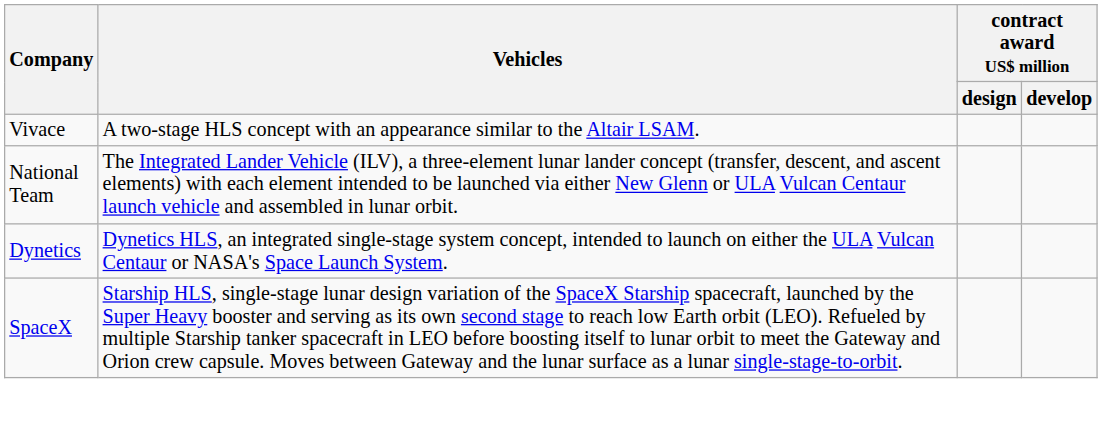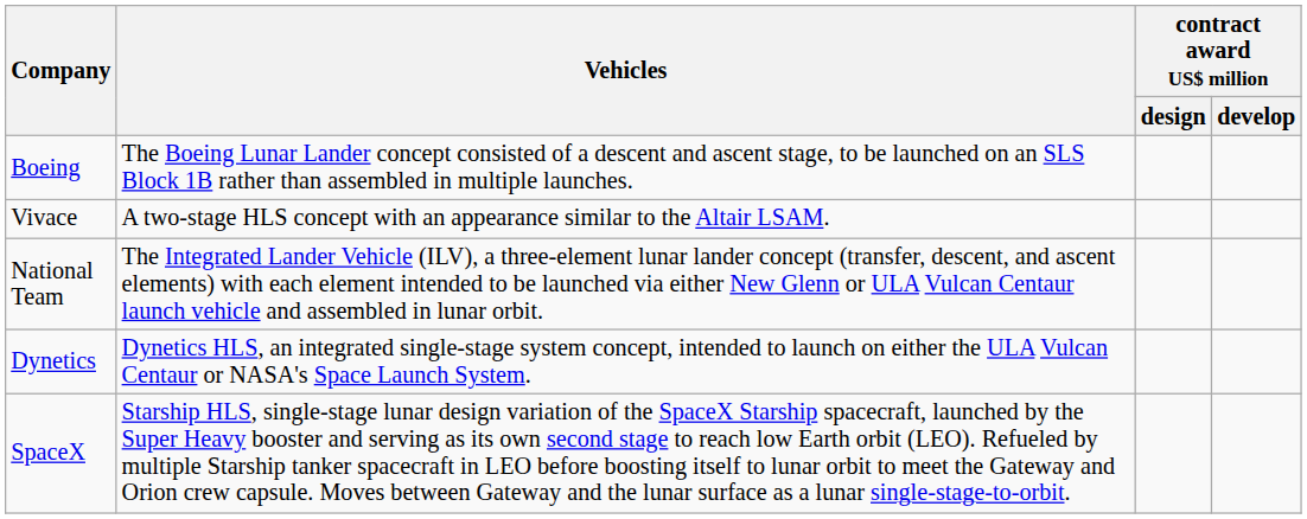 <table class="wikitable">
 <tr>
 <th rowspan=2>Company</th>
 <th rowspan=2>Vehicles</th>
 <th colspan=2>contract award<br><small>US$ million</small></th>
 </tr>
 <tr>
 <th>design</th>
 <th>develop</th>
+</tr>
+<tr>
+<td><a href='#'>Boeing</a></td>
+<td>The <a href='#'>Boeing Lunar Lander</a> concept consisted of a descent and ascent stage, to be launched on an <a href='#'>SLS Block 1B</a> rather than assembled in multiple launches.</td>
+<td></td>
+<td></td>
 </tr>
 <tr>
 <td>Vivace</td>
 <td>A two-stage HLS concept with an appearance similar to the <a href='#'>Altair LSAM</a>.</td>
 <td></td>
 <td></td>
 </tr>
 <tr>
 <td>National<br>Team</td>
 <td>The <a href='#'>Integrated Lander Vehicle</a> (ILV), a three-element lunar lander concept (transfer, descent, and ascent elements) with each element intended to be launched via either <a href='#'>New Glenn</a> or <a href='#'>ULA</a> <a href='#'>Vulcan Centaur</a> <a href='#'>launch vehicle</a> and assembled in lunar orbit.</td>
 <td></td>
 <td></td>
 </tr>
 <tr>
 <td><a href='#'>Dynetics</a></td>
 <td><a href='#'>Dynetics HLS</a>, an integrated single-stage system concept, intended to launch on either the <a href='#'>ULA</a> <a href='#'>Vulcan Centaur</a> or NASA's <a href='#'>Space Launch System</a>.</td>
 <td></td>
 <td></td>
 </tr>
 <tr>
 <td><a href='#'>SpaceX</a></td>
 <td><a href='#'>Starship HLS</a>, single-stage lunar design variation of the <a href='#'>SpaceX Starship</a> spacecraft, launched by the <a href='#'>Super Heavy</a> booster and serving as its own <a href='#'>second stage</a> to reach low Earth orbit (LEO). Refueled by multiple Starship tanker spacecraft in LEO before boosting itself to lunar orbit to meet the Gateway and Orion crew capsule. Moves between Gateway and the lunar surface as a lunar <a href='#'>single-stage-to-orbit</a>.</td>
 <td></td>
 <td></td>
 </tr>
 </table>
